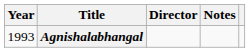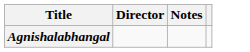 <table class="wikitable sortable">
 <tr>
-<th>Year</th>
 <th>Title</th>
 <th>Director</th>
 <th>Notes</th>
 <th></th>
 </tr>
 <tr>
-<td>1993</td>
 <th><em>Agnishalabhangal</em></th>
 <td></td>
 <td></td>
 <td></td>
 </tr>
 </table>
